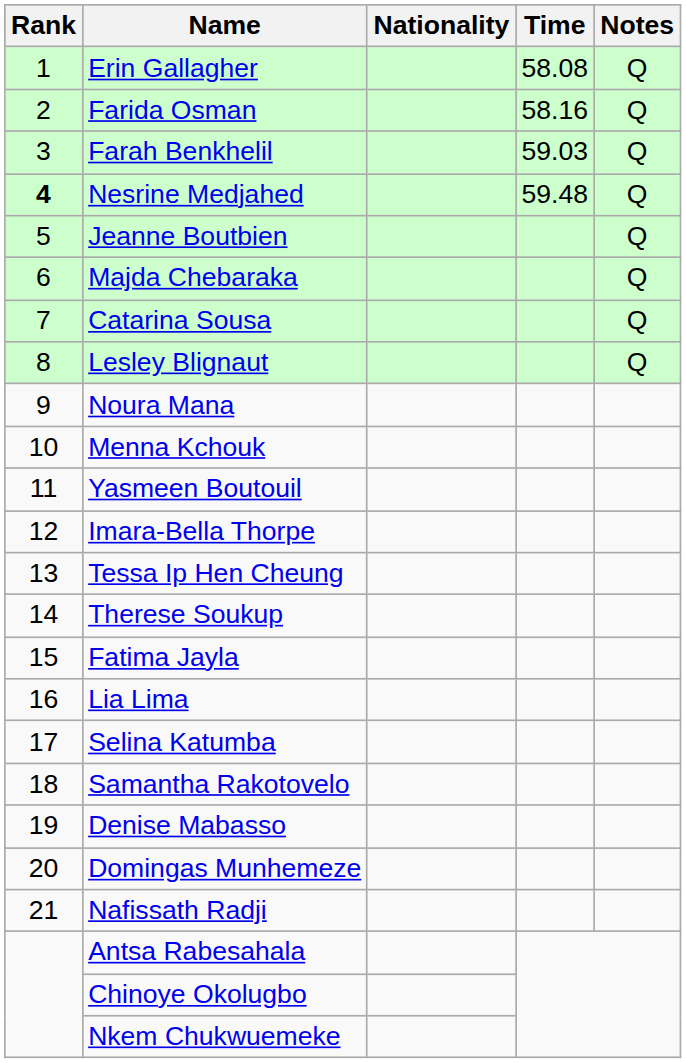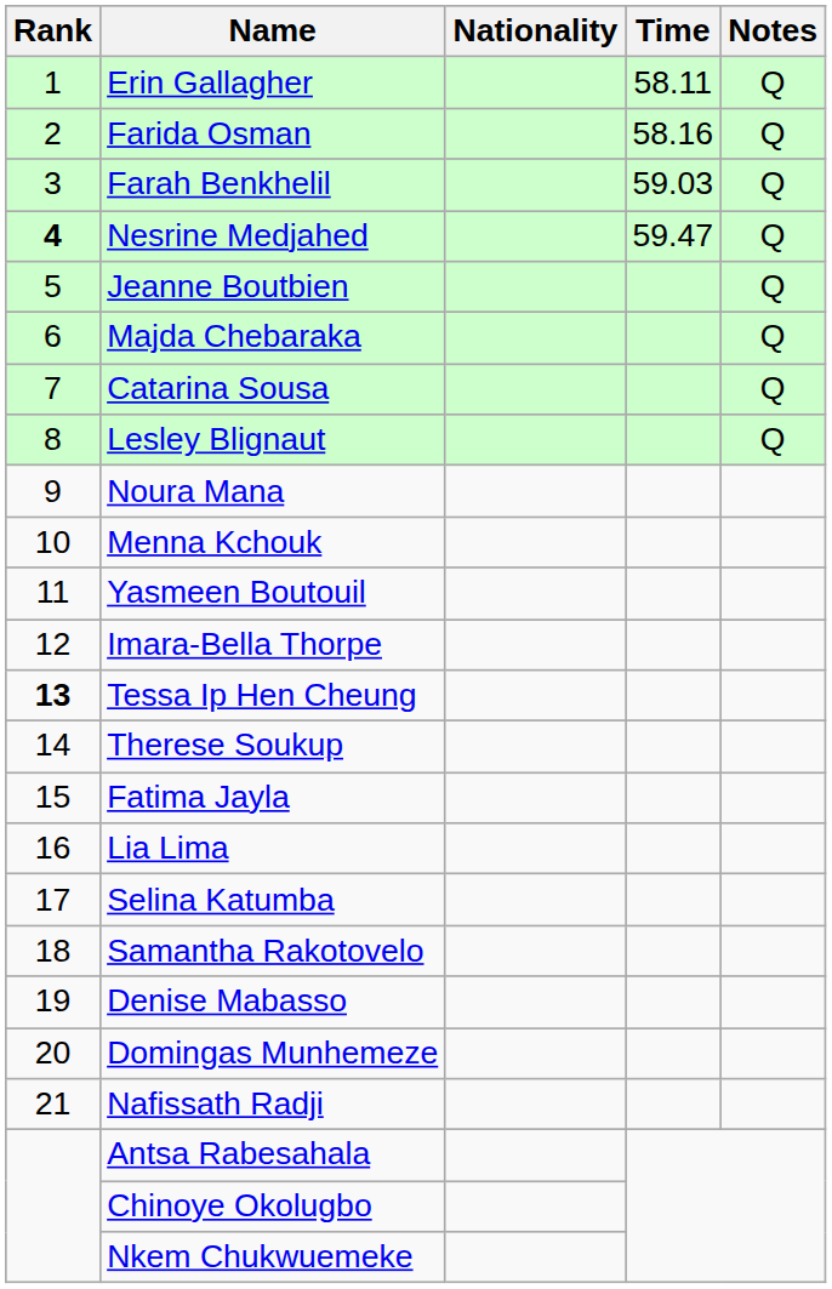 <table class="wikitable sortable" style="text-align:center">
 <tr>
 <th>Rank</th>
 <th>Name</th>
 <th>Nationality</th>
 <th>Time</th>
 <th>Notes</th>
 </tr>
 <tr bgcolor=ccffcc>
 <td>1</td>
 <td align=left><a href='#'>Erin Gallagher</a></td>
 <td align=left></td>
-<td>58.08</td>
+<td>58.11</td>
 <td>Q</td>
 </tr>
 <tr bgcolor=ccffcc>
 <td>2</td>
 <td align=left><a href='#'>Farida Osman</a></td>
 <td align=left></td>
 <td>58.16</td>
 <td>Q</td>
 </tr>
 <tr bgcolor=ccffcc>
 <td>3</td>
 <td align=left><a href='#'>Farah Benkhelil</a></td>
 <td align=left></td>
 <td>59.03</td>
 <td>Q</td>
 </tr>
 <tr bgcolor=ccffcc>
 <td><strong>4</strong></td>
 <td align=left><a href='#'>Nesrine Medjahed</a></td>
 <td align=left></td>
-<td>59.48</td>
+<td>59.47</td>
 <td>Q</td>
 </tr>
 <tr bgcolor=ccffcc>
 <td>5</td>
 <td align=left><a href='#'>Jeanne Boutbien</a></td>
 <td align=left></td>
 <td></td>
 <td>Q</td>
 </tr>
 <tr bgcolor=ccffcc>
 <td>6</td>
 <td align=left><a href='#'>Majda Chebaraka</a></td>
 <td align=left></td>
 <td></td>
 <td>Q</td>
 </tr>
 <tr bgcolor=ccffcc>
 <td>7</td>
 <td align=left><a href='#'>Catarina Sousa</a></td>
 <td align=left></td>
 <td></td>
 <td>Q</td>
 </tr>
 <tr bgcolor=ccffcc>
 <td>8</td>
 <td align=left><a href='#'>Lesley Blignaut</a></td>
 <td align=left></td>
 <td></td>
 <td>Q</td>
 </tr>
 <tr>
 <td>9</td>
 <td align=left><a href='#'>Noura Mana</a></td>
 <td align=left></td>
 <td></td>
 <td></td>
 </tr>
 <tr>
 <td>10</td>
 <td align=left><a href='#'>Menna Kchouk</a></td>
 <td align=left></td>
 <td></td>
 <td></td>
 </tr>
 <tr>
 <td>11</td>
 <td align=left><a href='#'>Yasmeen Boutouil</a></td>
 <td align=left></td>
 <td></td>
 <td></td>
 </tr>
 <tr>
 <td>12</td>
 <td align=left><a href='#'>Imara-Bella Thorpe</a></td>
 <td align=left></td>
 <td></td>
 <td></td>
 </tr>
 <tr>
-<td>13</td>
+<td><strong>13</strong></td>
 <td align=left><a href='#'>Tessa Ip Hen Cheung</a></td>
 <td align=left></td>
 <td></td>
 <td></td>
 </tr>
 <tr>
 <td>14</td>
 <td align=left><a href='#'>Therese Soukup</a></td>
 <td align=left></td>
 <td></td>
 <td></td>
 </tr>
 <tr>
 <td>15</td>
 <td align=left><a href='#'>Fatima Jayla</a></td>
 <td align=left></td>
 <td></td>
 <td></td>
 </tr>
 <tr>
 <td>16</td>
 <td align=left><a href='#'>Lia Lima</a></td>
 <td align=left></td>
 <td></td>
 <td></td>
 </tr>
 <tr>
 <td>17</td>
 <td align=left><a href='#'>Selina Katumba</a></td>
 <td align=left></td>
 <td></td>
 <td></td>
 </tr>
 <tr>
 <td>18</td>
 <td align=left><a href='#'>Samantha Rakotovelo</a></td>
 <td align=left></td>
 <td></td>
 <td></td>
 </tr>
 <tr>
 <td>19</td>
 <td align=left><a href='#'>Denise Mabasso</a></td>
 <td align=left></td>
 <td></td>
 <td></td>
 </tr>
 <tr>
 <td>20</td>
 <td align=left><a href='#'>Domingas Munhemeze</a></td>
 <td align=left></td>
 <td></td>
 <td></td>
 </tr>
 <tr>
 <td>21</td>
 <td align=left><a href='#'>Nafissath Radji</a></td>
 <td align=left></td>
 <td></td>
 <td></td>
 </tr>
 <tr>
 <td rowspan=3></td>
 <td align=left><a href='#'>Antsa Rabesahala</a></td>
 <td align=left></td>
 <td colspan=2 rowspan=3></td>
 </tr>
 <tr>
 <td align=left><a href='#'>Chinoye Okolugbo</a></td>
 <td align=left></td>
 </tr>
 <tr>
 <td align=left><a href='#'>Nkem Chukwuemeke</a></td>
 <td align=left></td>
 </tr>
 </table>
